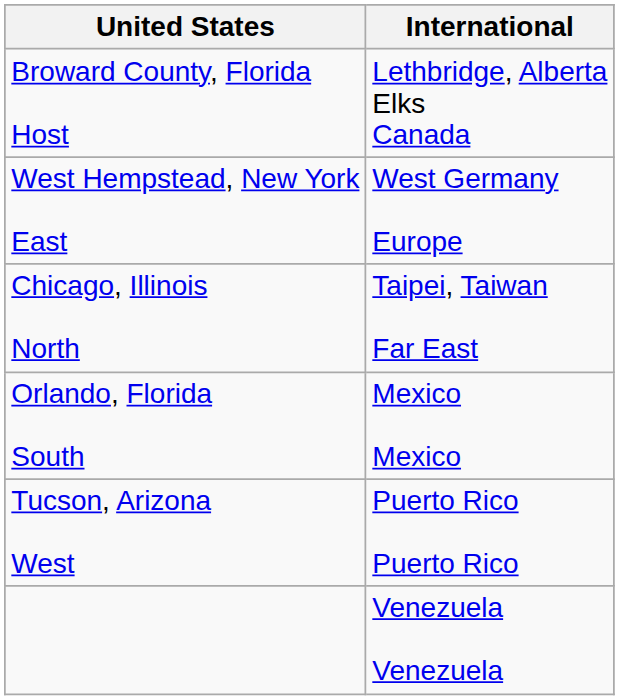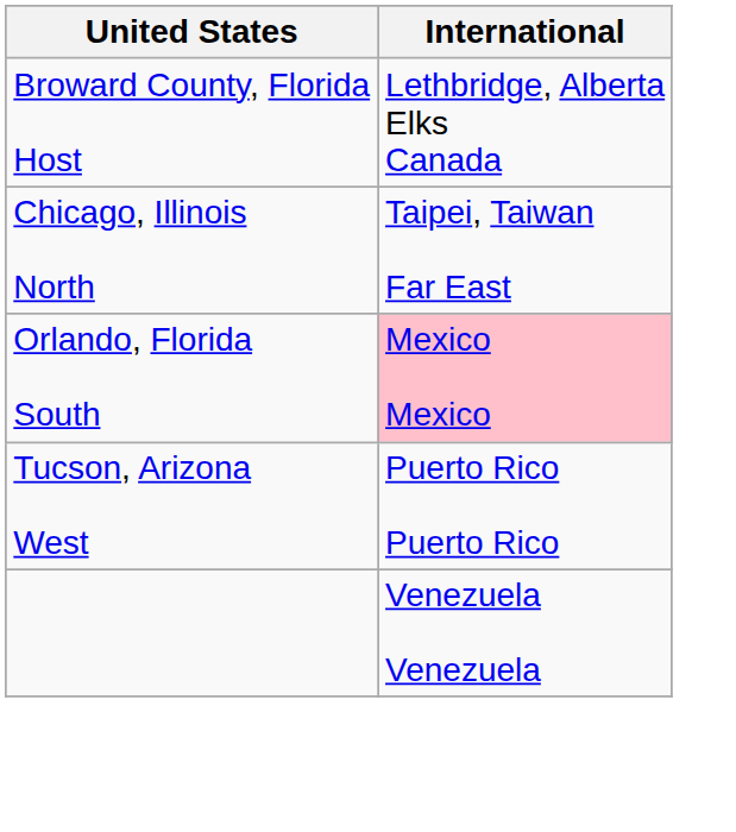 <table class="wikitable">
 <tr>
 <th>United States</th>
 <th>International</th>
 </tr>
 <tr>
 <td> <a href='#'>Broward County</a>, <a href='#'>Florida</a><br><br><a href='#'>Host</a></td>
 <td> <a href='#'>Lethbridge</a>, <a href='#'>Alberta</a><br>Elks<br><a href='#'>Canada</a></td>
 </tr>
 <tr>
-<td> <a href='#'>West Hempstead</a>, <a href='#'>New York</a><br><br><a href='#'>East</a></td>
-<td> <a href='#'>West Germany</a><br><br><a href='#'>Europe</a></td>
-</tr>
-<tr>
 <td> <a href='#'>Chicago</a>, <a href='#'>Illinois</a><br><br><a href='#'>North</a></td>
 <td> <a href='#'>Taipei</a>, <a href='#'>Taiwan</a><br><br><a href='#'>Far East</a></td>
 </tr>
 <tr>
 <td> <a href='#'>Orlando</a>, <a href='#'>Florida</a><br><br><a href='#'>South</a></td>
-<td> <a href='#'>Mexico</a><br><br><a href='#'>Mexico</a></td>
+<td style="background: pink;"> <a href='#'>Mexico</a><br><br><a href='#'>Mexico</a></td>
 </tr>
 <tr>
 <td> <a href='#'>Tucson</a>, <a href='#'>Arizona</a><br><br><a href='#'>West</a></td>
 <td> <a href='#'>Puerto Rico</a><br><br><a href='#'>Puerto Rico</a></td>
 </tr>
 <tr>
 <td></td>
 <td> <a href='#'>Venezuela</a><br><br><a href='#'>Venezuela</a></td>
 </tr>
 </table>
